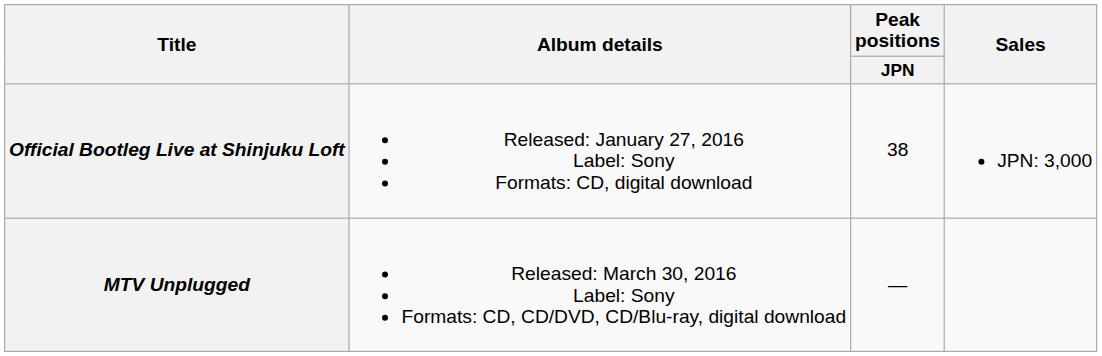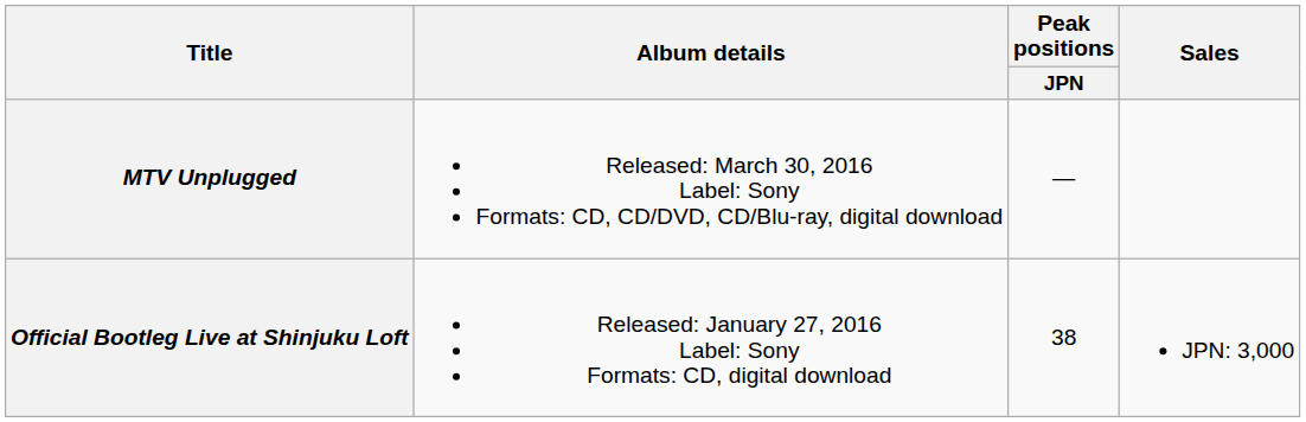 <table class="wikitable plainrowheaders" style="text-align:center;">
 <tr>
 <th rowspan="2">Title</th>
 <th rowspan="2">Album details</th>
 <th colspan="1">Peak positions</th>
 <th rowspan="2">Sales</th>
 </tr>
 <tr>
 <th scope="col" style="width:3em;font-size:90%;">JPN<br></th>
 </tr>
 <tr>
+<th scope="row"><em>MTV Unplugged</em></th>
+<td><br><ul><li>Released: March 30, 2016</li><li>Label: Sony</li><li>Formats: CD, CD/DVD, CD/Blu-ray, digital download</li></ul></td>
+<td>—</td>
+<td></td>
+</tr>
+<tr>
 <th scope="row"><em>Official Bootleg Live at Shinjuku Loft</em></th>
 <td><br><ul><li>Released: January 27, 2016</li><li>Label: Sony</li><li>Formats: CD, digital download</li></ul></td>
 <td>38</td>
 <td><br><ul><li>JPN: 3,000</li></ul></td>
 </tr>
-<tr>
-<th scope="row"><em>MTV Unplugged</em></th>
-<td><br><ul><li>Released: March 30, 2016</li><li>Label: Sony</li><li>Formats: CD, CD/DVD, CD/Blu-ray, digital download</li></ul></td>
-<td>—</td>
-<td></td>
-</tr>
 </table>
